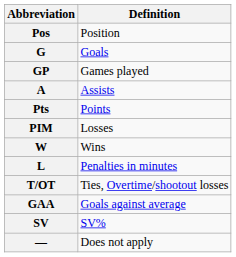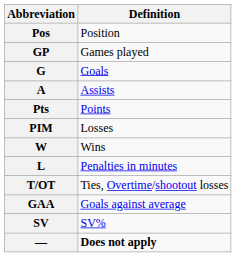 <table class="wikitable">
 <tr>
 <th scope="col">Abbreviation</th>
 <th scope="col">Definition</th>
 </tr>
 <tr>
 <th scope="row">Pos</th>
 <td>Position</td>
 </tr>
 <tr>
+<th scope="row">GP</th>
+<td>Games played</td>
+</tr>
+<tr>
 <th scope="row">G</th>
 <td><a href='#'>Goals</a></td>
-</tr>
-<tr>
-<th scope="row">GP</th>
-<td>Games played</td>
 </tr>
 <tr>
 <th scope="row">A</th>
 <td><a href='#'>Assists</a></td>
 </tr>
 <tr>
 <th scope="row">Pts</th>
 <td><a href='#'>Points</a></td>
 </tr>
 <tr>
 <th scope="row">PIM</th>
 <td>Losses</td>
 </tr>
 <tr>
 <th scope="row">W</th>
 <td>Wins</td>
 </tr>
 <tr>
 <th scope="row">L</th>
 <td><a href='#'>Penalties in minutes</a></td>
 </tr>
 <tr>
 <th scope="row">T/OT</th>
 <td>Ties, <a href='#'>Overtime</a>/<a href='#'>shootout</a> losses</td>
 </tr>
 <tr>
 <th scope="row">GAA</th>
 <td><a href='#'>Goals against average</a></td>
 </tr>
 <tr>
 <th scope="row">SV</th>
 <td><a href='#'>SV%</a></td>
 </tr>
 <tr>
 <th scope="row">—</th>
-<td>Does not apply</td>
+<td><strong>Does not apply</strong></td>
 </tr>
 </table>
